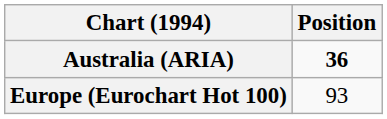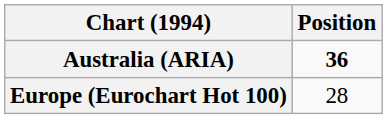 <table class="wikitable plainrowheaders" style="text-align:center">
 <tr>
 <th>Chart (1994)</th>
 <th>Position</th>
 </tr>
 <tr>
 <th scope="row">Australia (ARIA)</th>
 <td><strong>36</strong></td>
 </tr>
 <tr>
 <th scope="row">Europe (Eurochart Hot 100)</th>
-<td>93</td>
+<td>28</td>
 </tr>
 </table>
